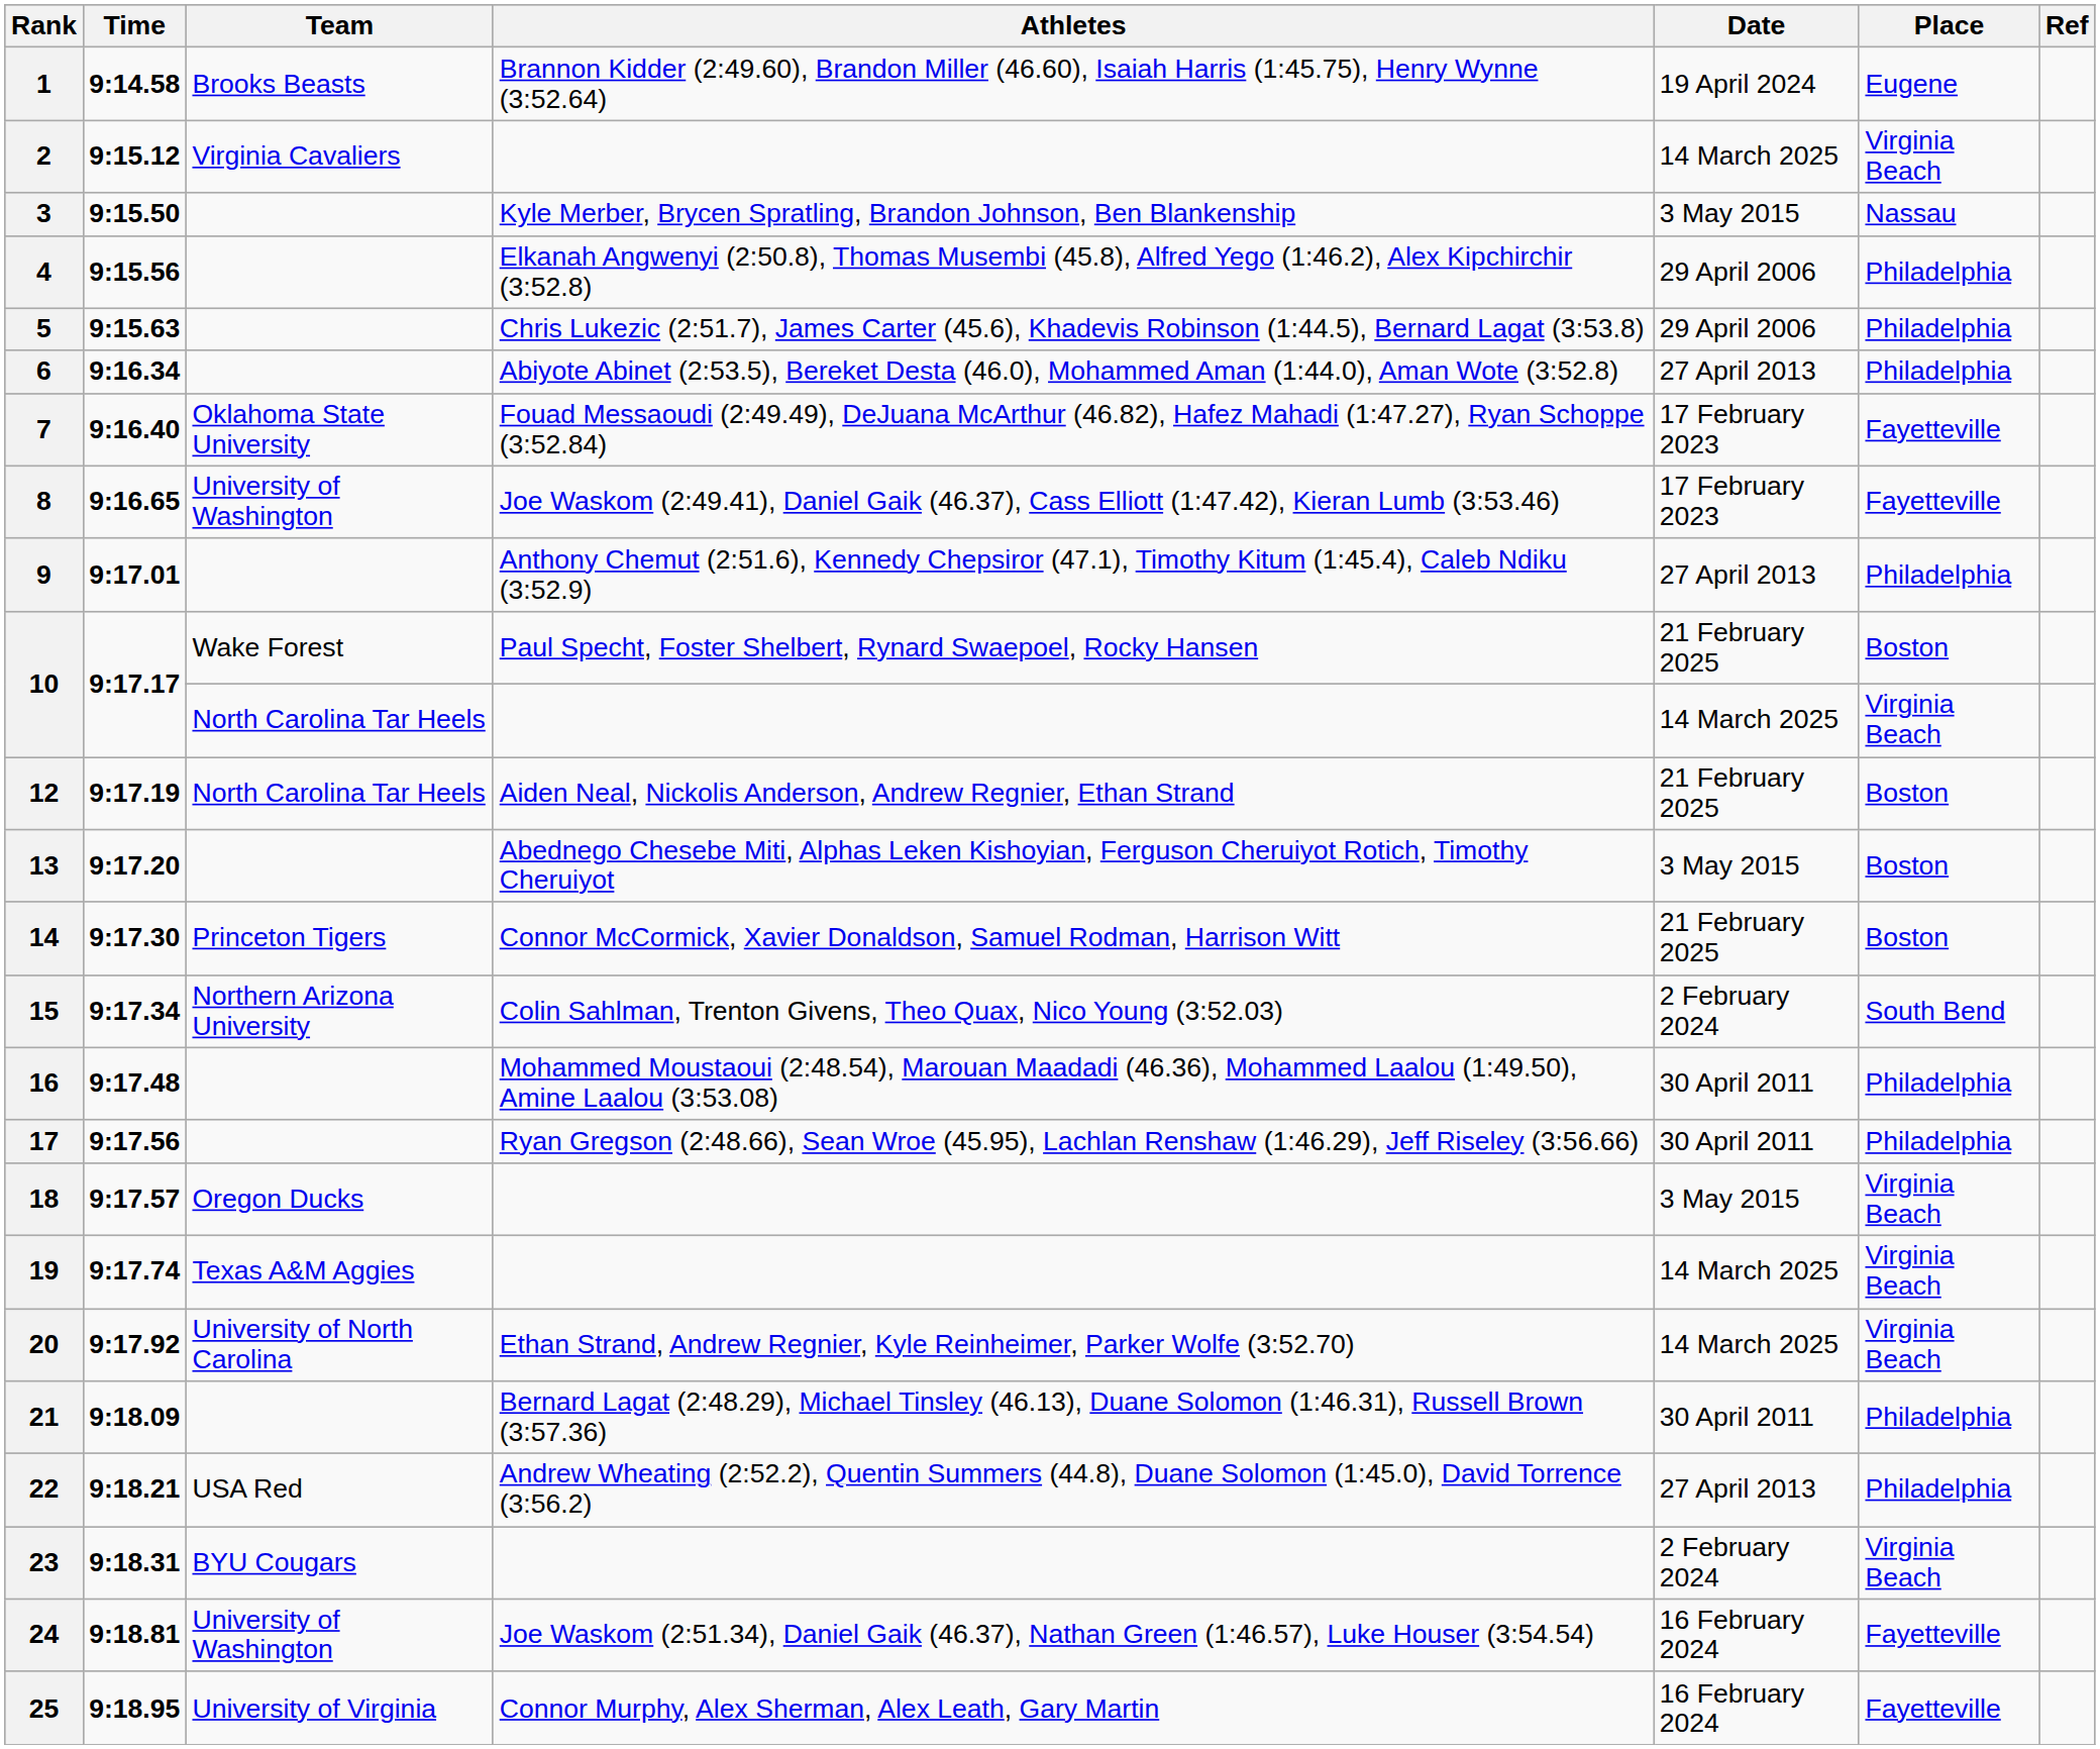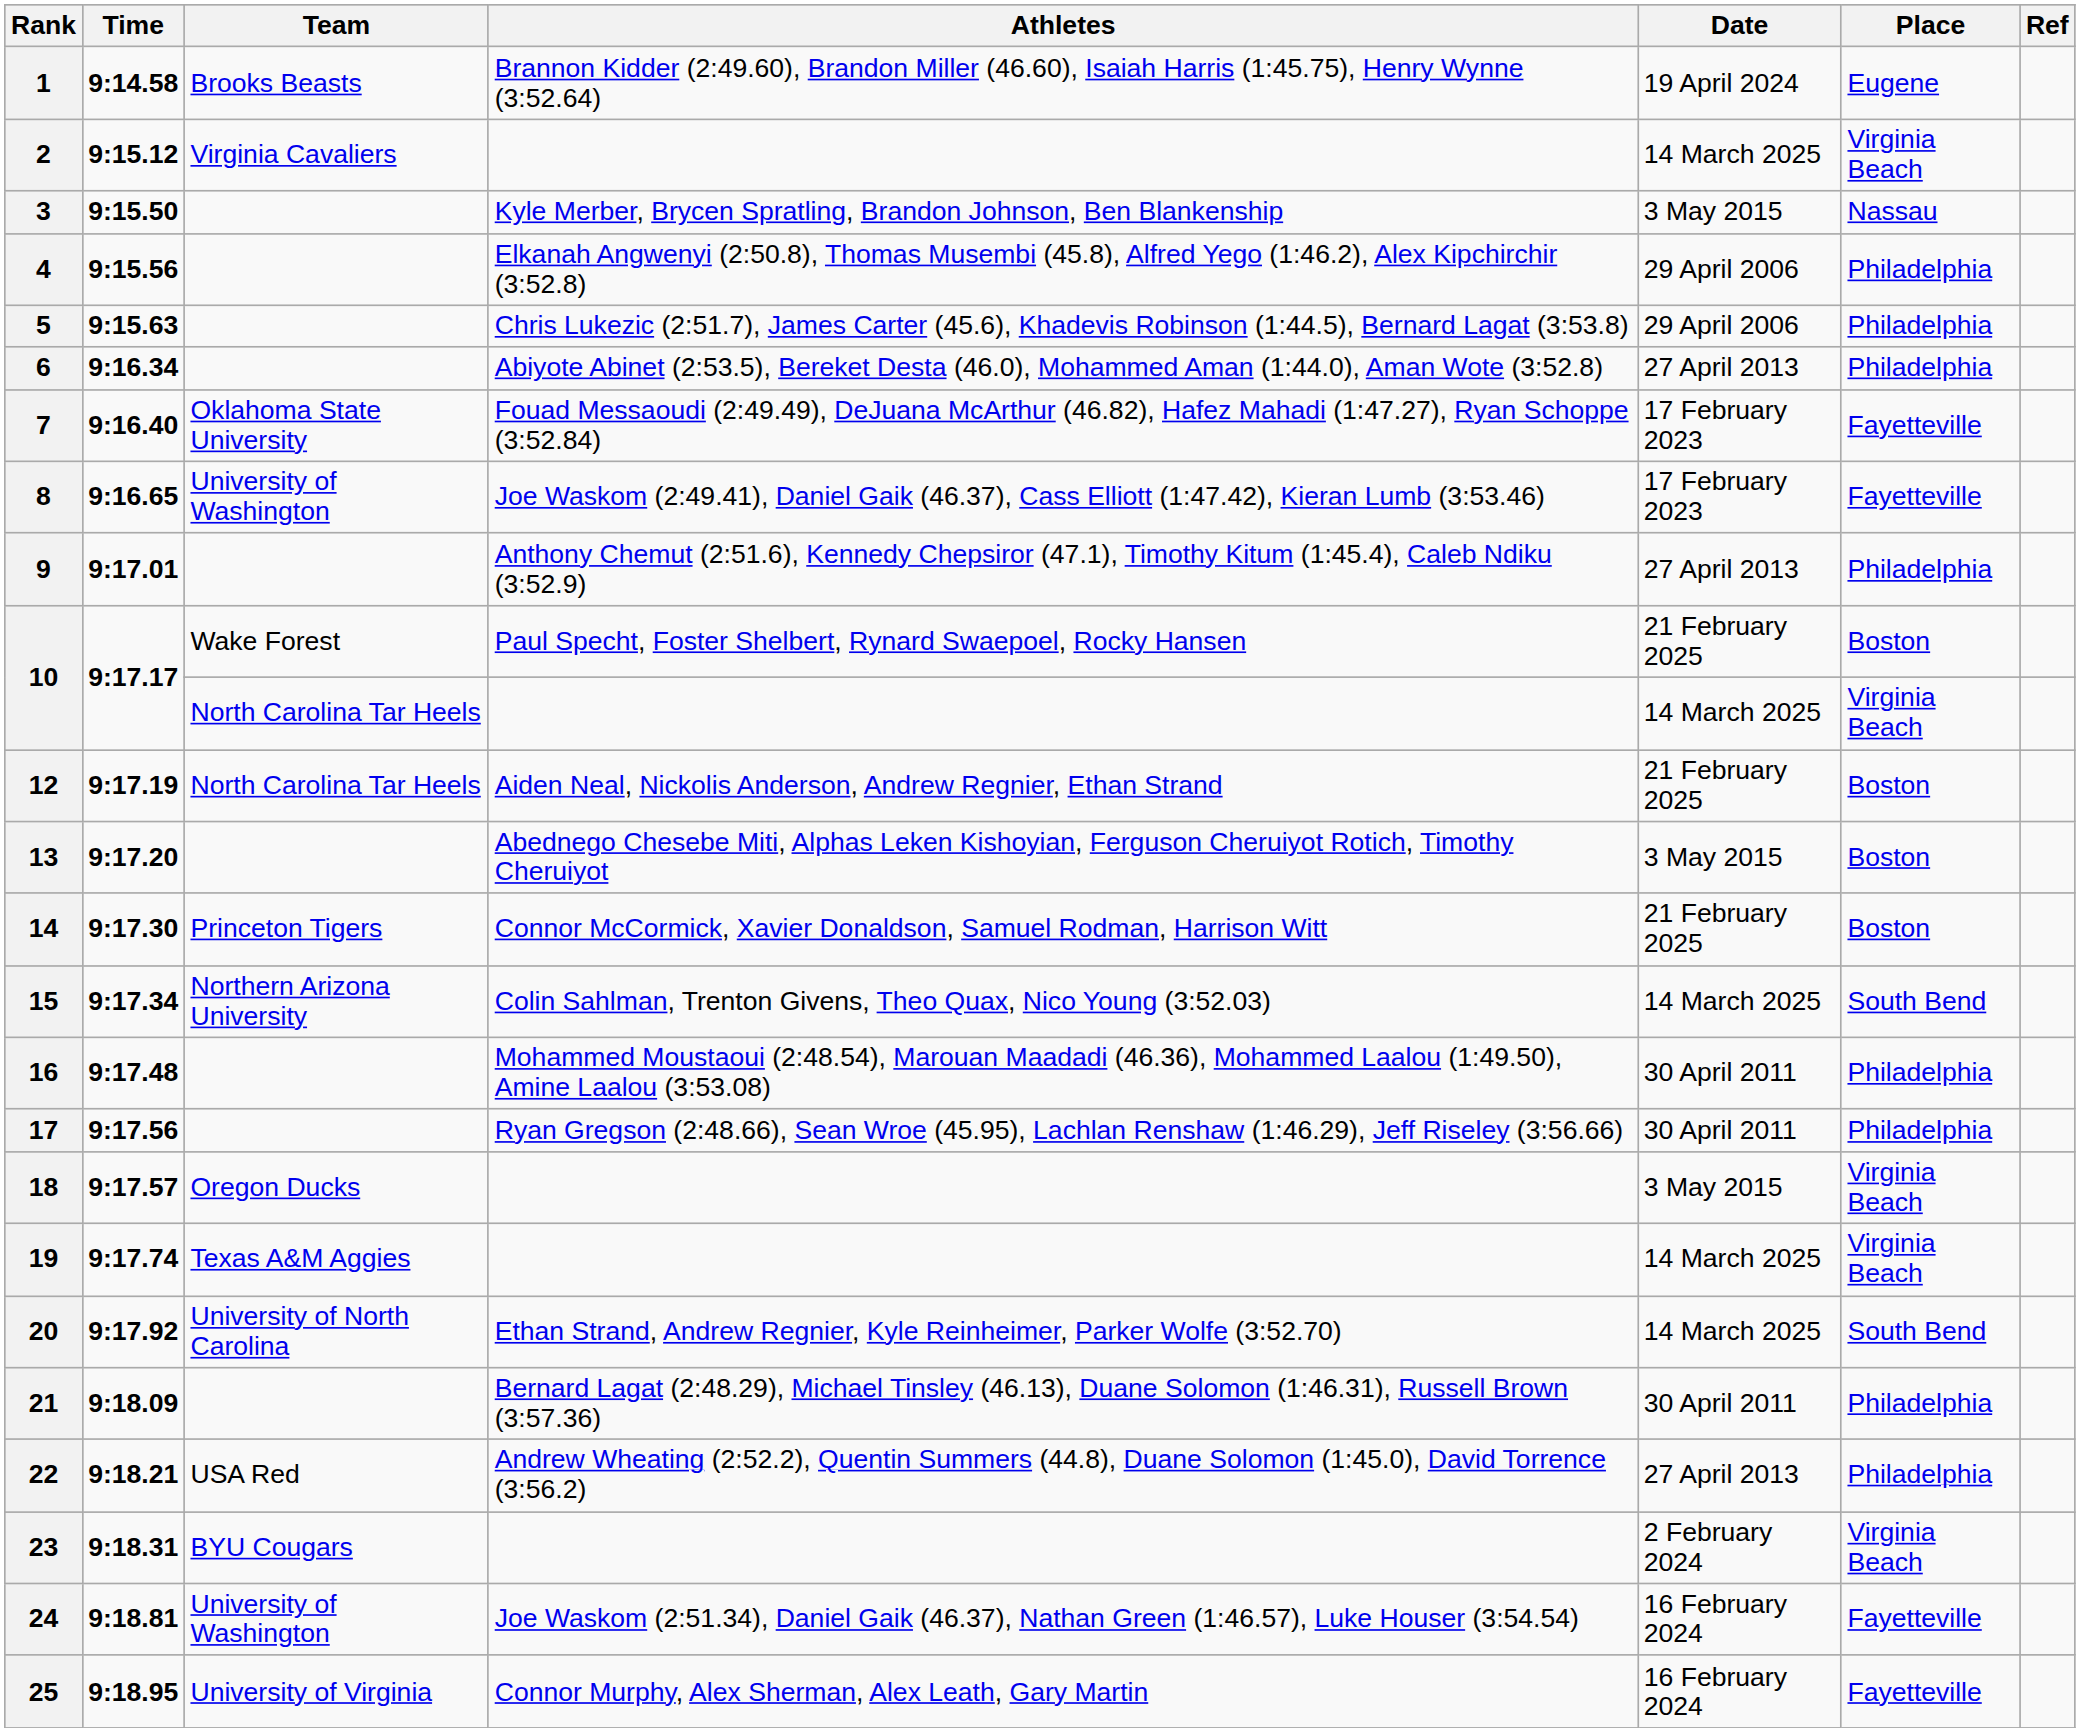 <table class="wikitable">
 <tr>
 <th>Rank</th>
 <th>Time</th>
 <th>Team</th>
 <th>Athletes</th>
 <th>Date</th>
 <th>Place</th>
 <th>Ref</th>
 </tr>
 <tr>
 <th>1</th>
 <td><strong>9:14.58</strong></td>
 <td> <a href='#'>Brooks Beasts</a></td>
 <td><a href='#'>Brannon Kidder</a> (2:49.60), <a href='#'>Brandon Miller</a> (46.60), <a href='#'>Isaiah Harris</a> (1:45.75), <a href='#'>Henry Wynne</a> (3:52.64)</td>
 <td>19 April 2024</td>
 <td><a href='#'>Eugene</a></td>
 <td></td>
 </tr>
 <tr>
 <th>2</th>
 <td><strong>9:15.12</strong></td>
 <td><a href='#'>Virginia Cavaliers</a></td>
 <td></td>
 <td>14 March 2025</td>
 <td><a href='#'>Virginia Beach</a></td>
 <td></td>
 </tr>
 <tr>
 <th>3</th>
 <td><strong>9:15.50</strong></td>
 <td></td>
 <td><a href='#'>Kyle Merber</a>, <a href='#'>Brycen Spratling</a>, <a href='#'>Brandon Johnson</a>, <a href='#'>Ben Blankenship</a></td>
 <td>3 May 2015</td>
 <td><a href='#'>Nassau</a></td>
 <td></td>
 </tr>
 <tr>
 <th>4</th>
 <td><strong>9:15.56</strong></td>
 <td></td>
 <td><a href='#'>Elkanah Angwenyi</a> (2:50.8), <a href='#'>Thomas Musembi</a> (45.8), <a href='#'>Alfred Yego</a> (1:46.2), <a href='#'>Alex Kipchirchir</a> (3:52.8)</td>
 <td>29 April 2006</td>
 <td><a href='#'>Philadelphia</a></td>
 <td></td>
 </tr>
 <tr>
 <th>5</th>
 <td><strong>9:15.63</strong></td>
 <td></td>
 <td><a href='#'>Chris Lukezic</a> (2:51.7), <a href='#'>James Carter</a> (45.6), <a href='#'>Khadevis Robinson</a> (1:44.5), <a href='#'>Bernard Lagat</a> (3:53.8)</td>
 <td>29 April 2006</td>
 <td><a href='#'>Philadelphia</a></td>
 <td></td>
 </tr>
 <tr>
 <th>6</th>
 <td><strong>9:16.34</strong></td>
 <td></td>
 <td><a href='#'>Abiyote Abinet</a> (2:53.5), <a href='#'>Bereket Desta</a> (46.0), <a href='#'>Mohammed Aman</a> (1:44.0), <a href='#'>Aman Wote</a> (3:52.8)</td>
 <td>27 April 2013</td>
 <td><a href='#'>Philadelphia</a></td>
 <td></td>
 </tr>
 <tr>
 <th>7</th>
 <td><strong>9:16.40</strong></td>
 <td><a href='#'>Oklahoma State University</a></td>
 <td> <a href='#'>Fouad Messaoudi</a> (2:49.49), <a href='#'>DeJuana McArthur</a> (46.82),  <a href='#'>Hafez Mahadi</a> (1:47.27), <a href='#'>Ryan Schoppe</a> (3:52.84)</td>
 <td>17 February 2023</td>
 <td><a href='#'>Fayetteville</a></td>
 <td></td>
 </tr>
 <tr>
 <th>8</th>
 <td><strong>9:16.65</strong></td>
 <td><a href='#'>University of Washington</a></td>
 <td> <a href='#'>Joe Waskom</a> (2:49.41), <a href='#'>Daniel Gaik</a> (46.37), <a href='#'>Cass Elliott</a> (1:47.42),  <a href='#'>Kieran Lumb</a> (3:53.46)</td>
 <td>17 February 2023</td>
 <td><a href='#'>Fayetteville</a></td>
 <td></td>
 </tr>
 <tr>
 <th>9</th>
 <td><strong>9:17.01</strong></td>
 <td></td>
 <td><a href='#'>Anthony Chemut</a> (2:51.6), <a href='#'>Kennedy Chepsiror</a> (47.1), <a href='#'>Timothy Kitum</a> (1:45.4), <a href='#'>Caleb Ndiku</a> (3:52.9)</td>
 <td>27 April 2013</td>
 <td><a href='#'>Philadelphia</a></td>
 <td></td>
 </tr>
 <tr>
 <th rowspan=2>10</th>
 <td rowspan=2><strong>9:17.17</strong></td>
 <td>Wake Forest</td>
 <td> <a href='#'>Paul Specht</a>,  <a href='#'>Foster Shelbert</a>,  <a href='#'>Rynard Swaepoel</a>,  <a href='#'>Rocky Hansen</a></td>
 <td>21 February 2025</td>
 <td><a href='#'>Boston</a></td>
 <td></td>
 </tr>
 <tr>
 <td><a href='#'>North Carolina Tar Heels</a></td>
 <td></td>
 <td>14 March 2025</td>
 <td><a href='#'>Virginia Beach</a></td>
 <td></td>
 </tr>
 <tr>
 <th>12</th>
 <td><strong>9:17.19</strong></td>
 <td> <a href='#'>North Carolina Tar Heels</a></td>
 <td><a href='#'>Aiden Neal</a>, <a href='#'>Nickolis Anderson</a>, <a href='#'>Andrew Regnier</a>, <a href='#'>Ethan Strand</a></td>
 <td>21 February 2025</td>
 <td><a href='#'>Boston</a></td>
 <td></td>
 </tr>
 <tr>
 <th>13</th>
 <td><strong>9:17.20</strong></td>
 <td></td>
 <td><a href='#'>Abednego Chesebe Miti</a>, <a href='#'>Alphas Leken Kishoyian</a>, <a href='#'>Ferguson Cheruiyot Rotich</a>, <a href='#'>Timothy Cheruiyot</a></td>
 <td>3 May 2015</td>
 <td><a href='#'>Boston</a></td>
 <td></td>
 </tr>
 <tr>
 <th>14</th>
 <td><strong>9:17.30</strong></td>
 <td> <a href='#'>Princeton Tigers</a></td>
 <td><a href='#'>Connor McCormick</a>, <a href='#'>Xavier Donaldson</a>, <a href='#'>Samuel Rodman</a>, <a href='#'>Harrison Witt</a></td>
 <td>21 February 2025</td>
 <td><a href='#'>Boston</a></td>
 <td></td>
 </tr>
 <tr>
 <th>15</th>
 <td><strong>9:17.34</strong></td>
 <td><a href='#'>Northern Arizona University</a></td>
 <td> <a href='#'>Colin Sahlman</a>,  Trenton Givens,  <a href='#'>Theo Quax</a>,  <a href='#'>Nico Young</a> (3:52.03)</td>
-<td>2 February 2024</td>
+<td>14 March 2025</td>
 <td><a href='#'>South Bend</a></td>
 <td></td>
 </tr>
 <tr>
 <th>16</th>
 <td><strong>9:17.48</strong></td>
 <td></td>
 <td><a href='#'>Mohammed Moustaoui</a> (2:48.54), <a href='#'>Marouan Maadadi</a> (46.36), <a href='#'>Mohammed Laalou</a> (1:49.50), <a href='#'>Amine Laalou</a> (3:53.08)</td>
 <td>30 April 2011</td>
 <td><a href='#'>Philadelphia</a></td>
 <td></td>
 </tr>
 <tr>
 <th>17</th>
 <td><strong>9:17.56</strong></td>
 <td></td>
 <td><a href='#'>Ryan Gregson</a> (2:48.66), <a href='#'>Sean Wroe</a> (45.95), <a href='#'>Lachlan Renshaw</a> (1:46.29), <a href='#'>Jeff Riseley</a> (3:56.66)</td>
 <td>30 April 2011</td>
 <td><a href='#'>Philadelphia</a></td>
 <td></td>
 </tr>
 <tr>
 <th>18</th>
 <td><strong>9:17.57</strong></td>
 <td><a href='#'>Oregon Ducks</a></td>
 <td></td>
 <td>3 May 2015</td>
 <td><a href='#'>Virginia Beach</a></td>
 <td></td>
 </tr>
 <tr>
 <th>19</th>
 <td><strong>9:17.74</strong></td>
 <td><a href='#'>Texas A&M Aggies</a></td>
 <td></td>
 <td>14 March 2025</td>
 <td><a href='#'>Virginia Beach</a></td>
 <td></td>
 </tr>
 <tr>
 <th>20</th>
 <td><strong>9:17.92</strong></td>
 <td> <a href='#'>University of North Carolina</a></td>
 <td><a href='#'>Ethan Strand</a>, <a href='#'>Andrew Regnier</a>, <a href='#'>Kyle Reinheimer</a>, <a href='#'>Parker Wolfe</a> (3:52.70)</td>
 <td>14 March 2025</td>
-<td><a href='#'>Virginia Beach</a></td>
+<td><a href='#'>South Bend</a></td>
 <td></td>
 </tr>
 <tr>
 <th>21</th>
 <td><strong>9:18.09</strong></td>
 <td></td>
 <td><a href='#'>Bernard Lagat</a> (2:48.29), <a href='#'>Michael Tinsley</a> (46.13), <a href='#'>Duane Solomon</a> (1:46.31), <a href='#'>Russell Brown</a> (3:57.36)</td>
 <td>30 April 2011</td>
 <td><a href='#'>Philadelphia</a></td>
 <td></td>
 </tr>
 <tr>
 <th>22</th>
 <td><strong>9:18.21</strong></td>
 <td> USA Red</td>
 <td><a href='#'>Andrew Wheating</a> (2:52.2), <a href='#'>Quentin Summers</a> (44.8), <a href='#'>Duane Solomon</a> (1:45.0), <a href='#'>David Torrence</a> (3:56.2)</td>
 <td>27 April 2013</td>
 <td><a href='#'>Philadelphia</a></td>
 </tr>
 <tr>
 <th>23</th>
 <td><strong>9:18.31</strong></td>
 <td><a href='#'>BYU Cougars</a></td>
 <td></td>
 <td>2 February 2024</td>
 <td><a href='#'>Virginia Beach</a></td>
 <td></td>
 </tr>
 <tr>
 <th>24</th>
 <td><strong>9:18.81</strong></td>
 <td> <a href='#'>University of Washington</a></td>
 <td><a href='#'>Joe Waskom</a> (2:51.34), <a href='#'>Daniel Gaik</a> (46.37), <a href='#'>Nathan Green</a> (1:46.57), <a href='#'>Luke Houser</a> (3:54.54)</td>
 <td>16 February 2024</td>
 <td><a href='#'>Fayetteville</a></td>
 <td></td>
 </tr>
 <tr>
 <th>25</th>
 <td><strong>9:18.95</strong></td>
 <td> <a href='#'>University of Virginia</a></td>
 <td><a href='#'>Connor Murphy</a>, <a href='#'>Alex Sherman</a>, <a href='#'>Alex Leath</a>, <a href='#'>Gary Martin</a></td>
 <td>16 February 2024</td>
 <td><a href='#'>Fayetteville</a></td>
 <td></td>
 </tr>
 </table>
